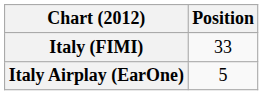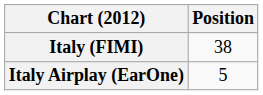 <table class="wikitable sortable plainrowheaders" style="text-align:center">
 <tr>
 <th>Chart (2012)</th>
 <th>Position</th>
 </tr>
 <tr>
 <th scope="row">Italy (FIMI)</th>
-<td style="text-align:center;">33</td>
+<td style="text-align:center;">38</td>
 </tr>
 <tr>
 <th scope="row">Italy Airplay (EarOne)</th>
 <td>5</td>
 </tr>
 </table>
